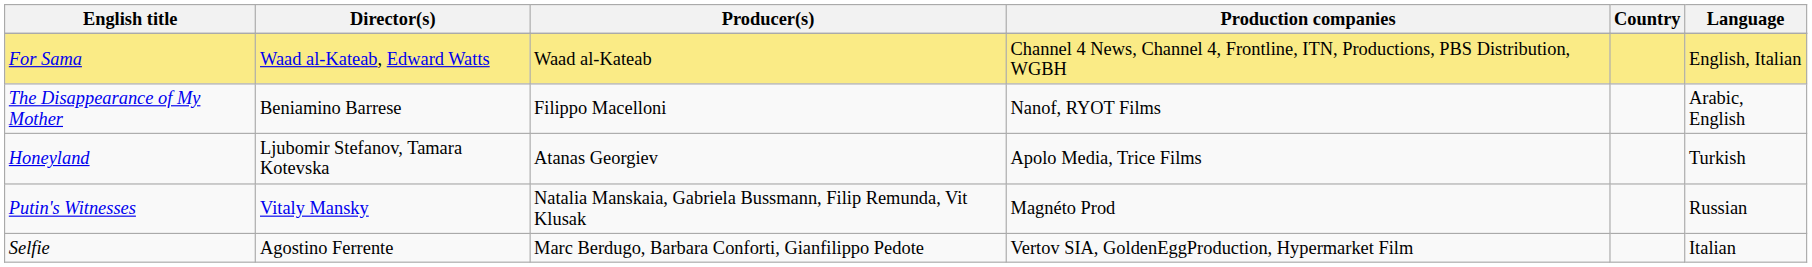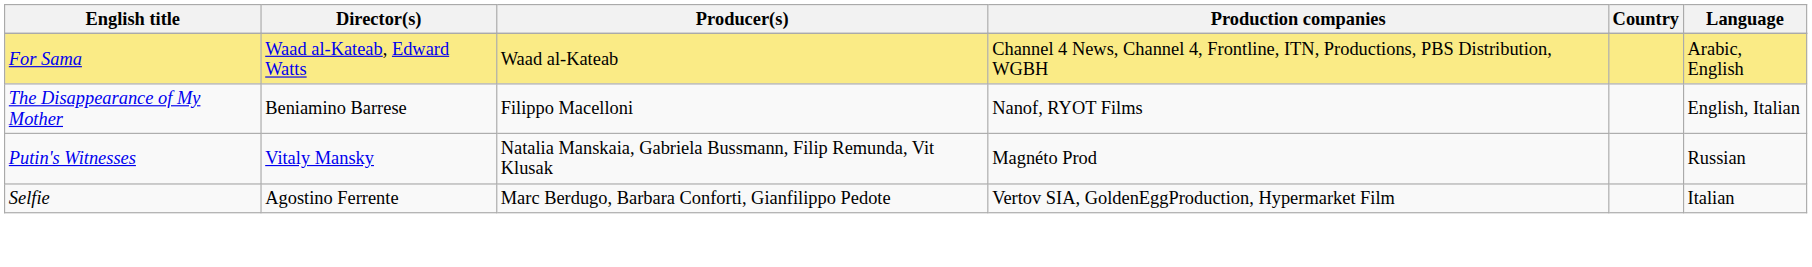 <table class="wikitable sortable">
 <tr>
 <th>English title</th>
 <th>Director(s)</th>
 <th>Producer(s)</th>
 <th>Production companies</th>
 <th>Country</th>
 <th>Language</th>
 </tr>
 <tr>
 </tr>
 <tr style="background:#FAEB86">
 <td> <em><a href='#'>For Sama</a></em></td>
 <td><a href='#'>Waad al-Kateab</a>, <a href='#'>Edward Watts</a></td>
 <td>Waad al-Kateab</td>
 <td>Channel 4 News, Channel 4, Frontline, ITN, Productions, PBS Distribution, WGBH</td>
 <td> </td>
-<td>English, Italian</td>
+<td>Arabic, English</td>
 </tr>
 <tr>
 <td><em><a href='#'>The Disappearance of My Mother</a></em></td>
 <td>Beniamino Barrese</td>
 <td>Filippo Macelloni</td>
 <td>Nanof, RYOT Films</td>
 <td> </td>
-<td>Arabic, English</td>
-</tr>
-<tr>
-<td><a href='#'><em>Honeyland</em></a></td>
-<td>Ljubomir Stefanov, Tamara Kotevska</td>
-<td>Atanas Georgiev</td>
-<td>Apolo Media, Trice Films</td>
-<td></td>
-<td>Turkish</td>
+<td>English, Italian</td>
 </tr>
 <tr>
 <td><em><a href='#'>Putin's Witnesses</a></em></td>
 <td><a href='#'>Vitaly Mansky</a></td>
 <td>Natalia Manskaia, Gabriela Bussmann, Filip Remunda, Vit Klusak</td>
 <td>Magnéto Prod</td>
 <td> </td>
 <td>Russian</td>
 </tr>
 <tr>
 <td><em>Selfie</em></td>
 <td>Agostino Ferrente</td>
 <td>Marc Berdugo, Barbara Conforti, Gianfilippo Pedote</td>
 <td>Vertov SIA, GoldenEggProduction, Hypermarket Film</td>
 <td> </td>
 <td>Italian</td>
 </tr>
 </table>
